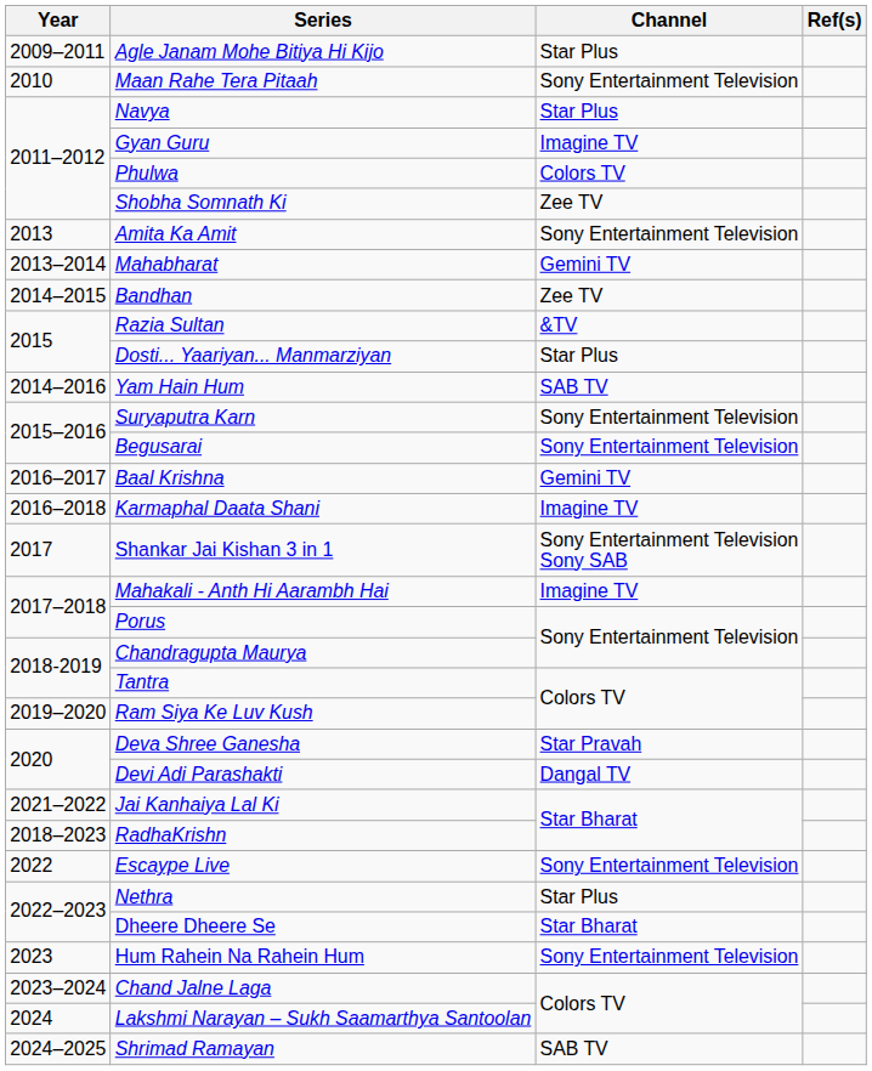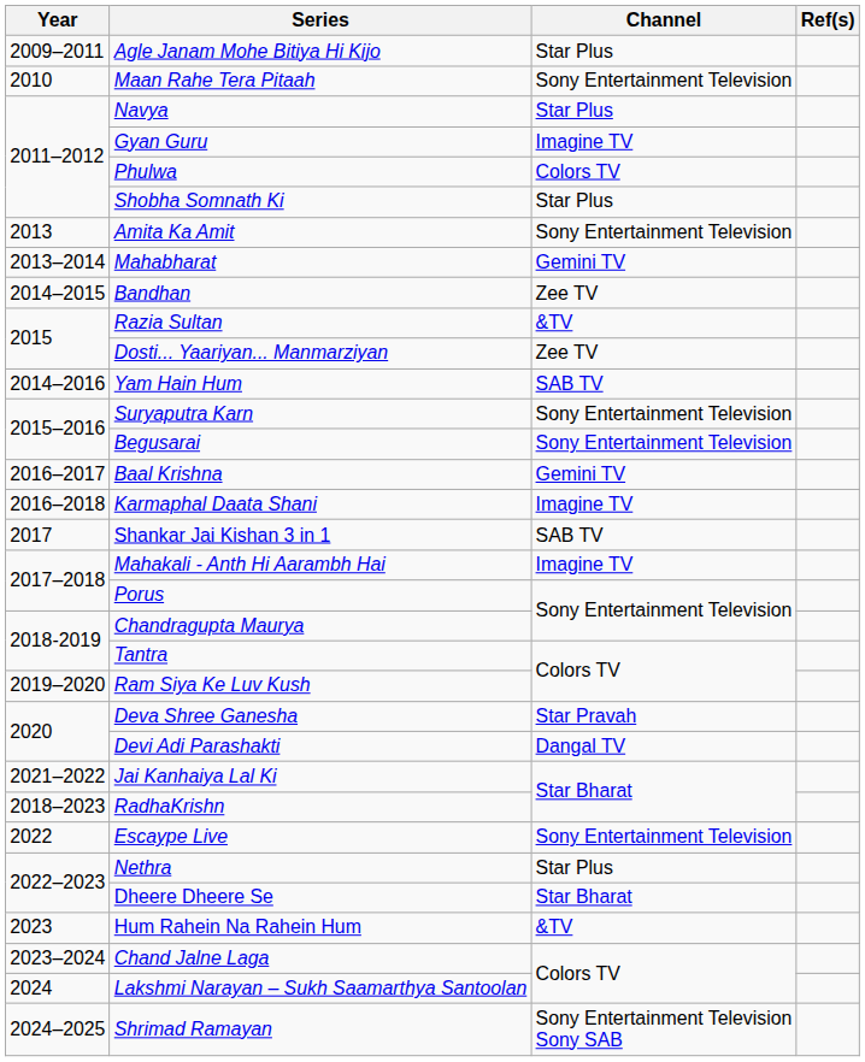 <table class="wikitable">
 <tr>
 <th>Year</th>
 <th>Series</th>
 <th>Channel</th>
 <th>Ref(s)</th>
 </tr>
 <tr>
 <td>2009–2011</td>
 <td><em><a href='#'>Agle Janam Mohe Bitiya Hi Kijo</a></em></td>
 <td>Star Plus</td>
 <td></td>
 </tr>
 <tr>
 <td>2010</td>
 <td><em><a href='#'>Maan Rahe Tera Pitaah</a></em></td>
 <td>Sony Entertainment Television</td>
 <td></td>
 </tr>
 <tr>
 <td rowspan="4">2011–2012</td>
 <td><em><a href='#'>Navya</a></em></td>
 <td><a href='#'>Star Plus</a></td>
 <td></td>
 </tr>
 <tr>
 <td><em><a href='#'>Gyan Guru</a></em></td>
 <td><a href='#'>Imagine TV</a></td>
 <td></td>
 </tr>
 <tr>
 <td><em><a href='#'>Phulwa</a></em></td>
 <td><a href='#'>Colors TV</a></td>
 <td></td>
 </tr>
 <tr>
 <td><em><a href='#'>Shobha Somnath Ki</a></em></td>
-<td>Zee TV</td>
+<td>Star Plus</td>
 <td></td>
 </tr>
 <tr>
 <td>2013</td>
 <td><em> <a href='#'>Amita Ka Amit</a></em></td>
 <td>Sony Entertainment Television</td>
 <td></td>
 </tr>
 <tr>
 <td>2013–2014</td>
 <td><em><a href='#'>Mahabharat</a></em></td>
 <td><a href='#'>Gemini TV</a></td>
 <td></td>
 </tr>
 <tr>
 <td>2014–2015</td>
 <td><em><a href='#'>Bandhan</a></em></td>
 <td>Zee TV</td>
 <td></td>
 </tr>
 <tr>
 <td rowspan="2">2015</td>
 <td><em><a href='#'>Razia Sultan</a></em></td>
 <td><a href='#'>&TV</a></td>
 <td></td>
 </tr>
 <tr>
 <td><em><a href='#'>Dosti... Yaariyan... Manmarziyan</a></em></td>
-<td>Star Plus</td>
+<td>Zee TV</td>
 <td></td>
 </tr>
 <tr>
 <td>2014–2016</td>
 <td><em><a href='#'>Yam Hain Hum</a></em></td>
 <td><a href='#'>SAB TV</a></td>
 <td></td>
 </tr>
 <tr>
 <td rowspan="2">2015–2016</td>
 <td><em><a href='#'>Suryaputra Karn</a></em></td>
 <td>Sony Entertainment Television</td>
 <td></td>
 </tr>
 <tr>
 <td><em><a href='#'>Begusarai</a></em></td>
 <td><a href='#'>Sony Entertainment Television</a></td>
 <td></td>
 </tr>
 <tr>
 <td>2016–2017</td>
 <td><em><a href='#'>Baal Krishna</a></em></td>
 <td><a href='#'>Gemini TV</a></td>
 <td></td>
 </tr>
 <tr>
 <td>2016–2018</td>
 <td><em><a href='#'>Karmaphal Daata Shani</a></em></td>
 <td><a href='#'>Imagine TV</a></td>
 <td></td>
 </tr>
 <tr>
 <td>2017</td>
 <td><a href='#'>Shankar Jai Kishan 3 in 1</a></td>
-<td>Sony Entertainment Television <br> <a href='#'>Sony SAB</a></td>
+<td>SAB TV</td>
 <td></td>
 </tr>
 <tr>
 <td rowspan="2">2017–2018</td>
 <td><em><a href='#'>Mahakali - Anth Hi Aarambh Hai</a></em></td>
 <td><a href='#'>Imagine TV</a></td>
 <td></td>
 </tr>
 <tr>
 <td><em><a href='#'>Porus</a></em></td>
 <td rowspan="2">Sony Entertainment Television</td>
 <td></td>
 </tr>
 <tr>
 <td rowspan="2">2018-2019</td>
 <td><em><a href='#'>Chandragupta Maurya</a></em></td>
 <td></td>
 </tr>
 <tr>
 <td><em><a href='#'>Tantra</a></em></td>
 <td rowspan="2">Colors TV</td>
 <td></td>
 </tr>
 <tr>
 <td>2019–2020</td>
 <td><em><a href='#'>Ram Siya Ke Luv Kush</a></em></td>
 <td></td>
 </tr>
 <tr>
 <td rowspan="2">2020</td>
 <td><em><a href='#'>Deva Shree Ganesha</a> </em></td>
 <td><a href='#'>Star Pravah</a></td>
 <td></td>
 </tr>
 <tr>
 <td><em><a href='#'>Devi Adi Parashakti</a></em></td>
 <td><a href='#'>Dangal TV</a></td>
 <td></td>
 </tr>
 <tr>
 <td>2021–2022</td>
 <td><a href='#'><em>Jai Kanhaiya Lal Ki</em></a></td>
 <td rowspan="2"><a href='#'>Star Bharat</a></td>
 <td></td>
 </tr>
 <tr>
 <td>2018–2023</td>
 <td><em><a href='#'>RadhaKrishn</a></em></td>
 <td></td>
 </tr>
 <tr>
 <td>2022</td>
 <td><em><a href='#'>Escaype Live</a></em></td>
 <td><a href='#'>Sony Entertainment Television</a></td>
 <td></td>
 </tr>
 <tr>
 <td rowspan="2">2022–2023</td>
 <td><a href='#'><em>Nethra</em></a></td>
 <td>Star Plus</td>
 <td></td>
 </tr>
 <tr>
 <td><a href='#'>Dheere Dheere Se</a></td>
 <td><a href='#'>Star Bharat</a></td>
 <td></td>
 </tr>
 <tr>
 <td>2023</td>
 <td><a href='#'>Hum Rahein Na Rahein Hum</a></td>
-<td><a href='#'>Sony Entertainment Television</a></td>
+<td><a href='#'>&TV</a></td>
 <td></td>
 </tr>
 <tr>
 <td>2023–2024</td>
 <td><em><a href='#'>Chand Jalne Laga</a></em></td>
 <td rowspan="2">Colors TV</td>
 <td></td>
 </tr>
 <tr>
 <td>2024</td>
 <td><em><a href='#'>Lakshmi Narayan – Sukh Saamarthya Santoolan</a></em></td>
 <td></td>
 </tr>
 <tr>
 <td>2024–2025</td>
 <td><em><a href='#'>Shrimad Ramayan</a></em></td>
-<td>SAB TV</td>
+<td>Sony Entertainment Television <br> <a href='#'>Sony SAB</a></td>
 <td></td>
 </tr>
 </table>
